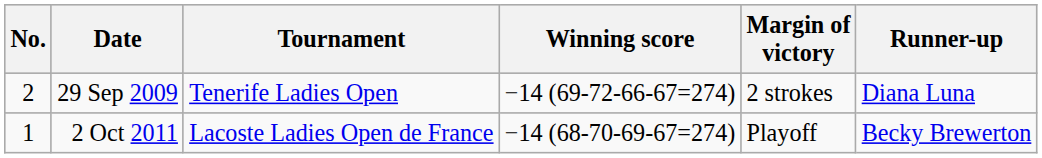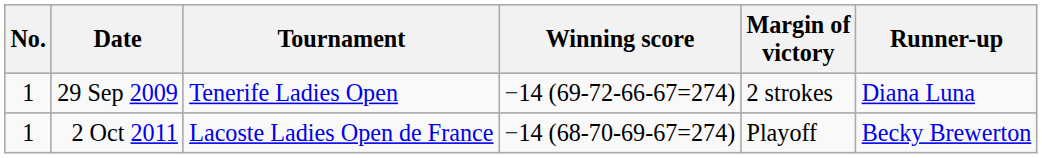 <table class="wikitable" style="font-size:95%;">
 <tr>
 <th>No.</th>
 <th>Date</th>
 <th>Tournament</th>
 <th>Winning score</th>
 <th>Margin of<br>victory</th>
 <th>Runner-up</th>
 </tr>
 <tr>
-<td align=center>2</td>
+<td align=center>1</td>
 <td align=right>29 Sep <a href='#'>2009</a></td>
 <td><a href='#'>Tenerife Ladies Open</a></td>
 <td>−14 (69-72-66-67=274)</td>
 <td>2 strokes</td>
 <td> <a href='#'>Diana Luna</a></td>
 </tr>
 <tr>
 <td align=center>1</td>
 <td align=right>2 Oct <a href='#'>2011</a></td>
 <td><a href='#'>Lacoste Ladies Open de France</a></td>
 <td>−14 (68-70-69-67=274)</td>
 <td>Playoff</td>
 <td> <a href='#'>Becky Brewerton</a></td>
 </tr>
 </table>
